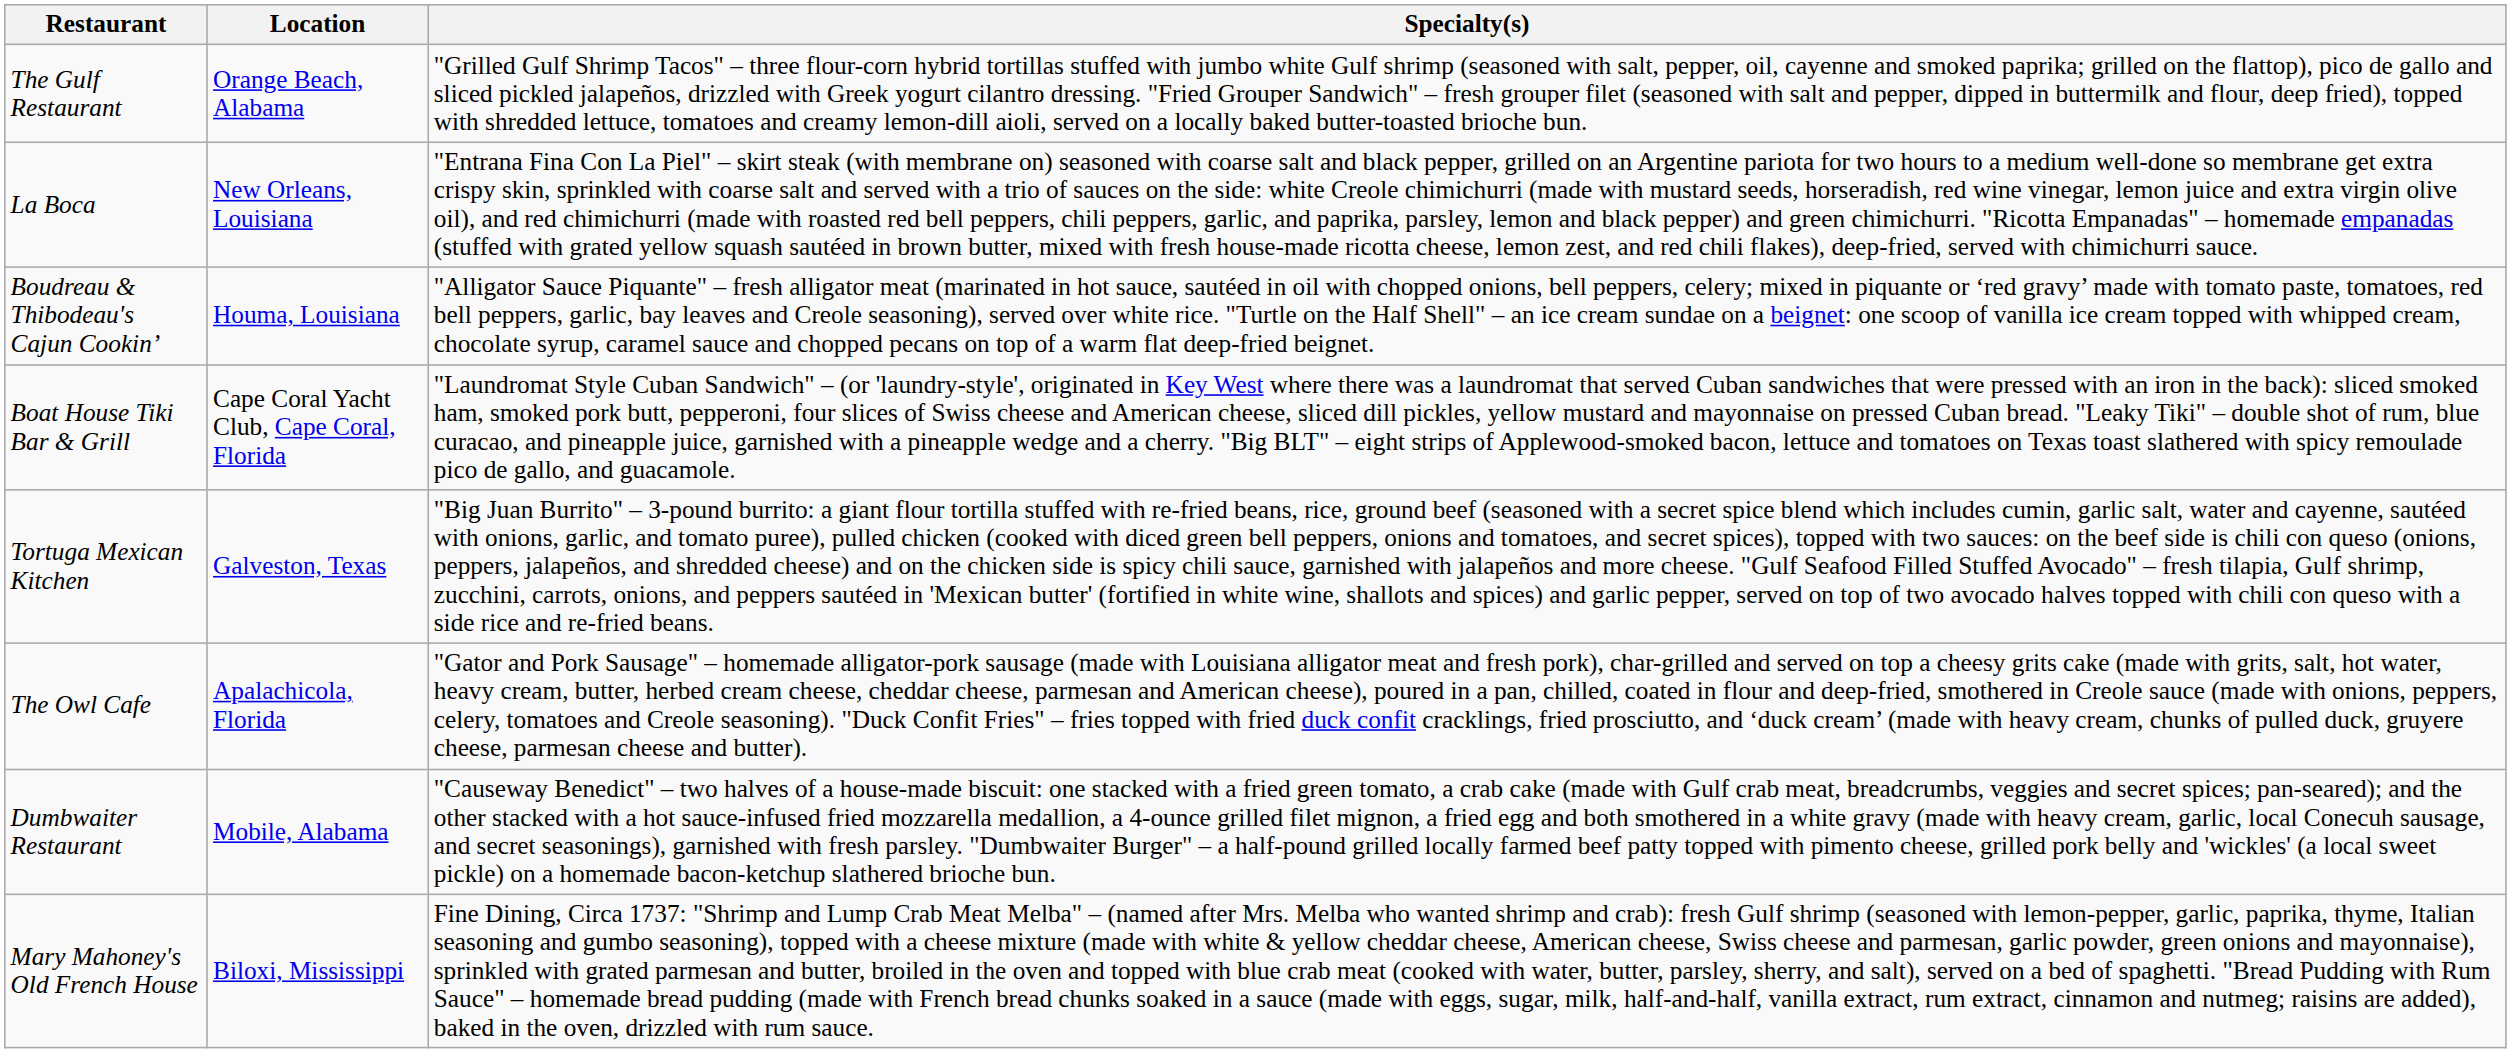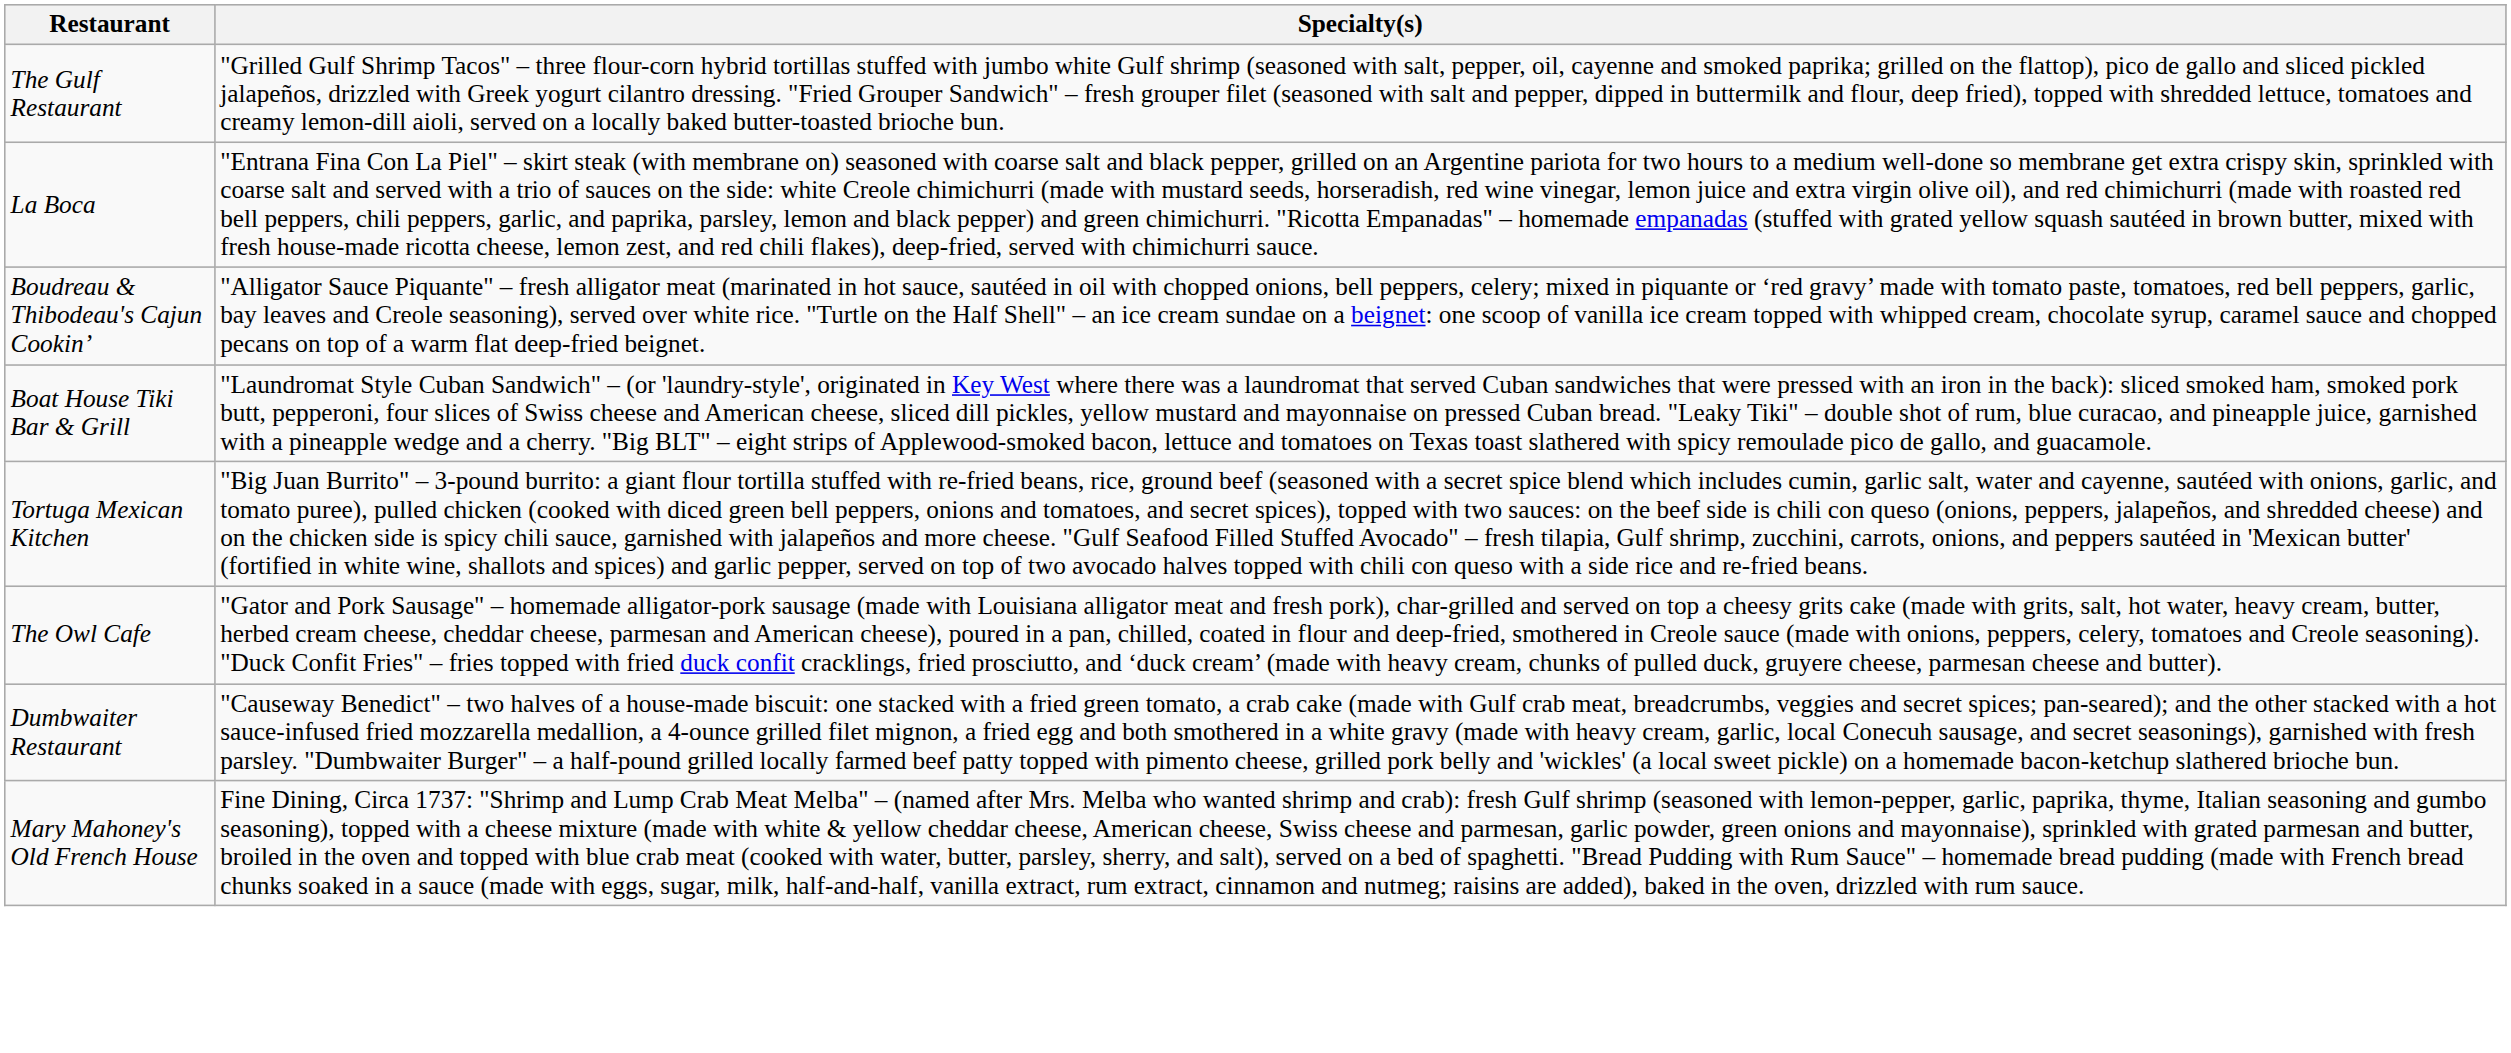 <table class="wikitable" style="width:100%;">
 <tr>
 <th>Restaurant</th>
-<th>Location</th>
 <th>Specialty(s)</th>
 </tr>
 <tr>
 <td><em>The Gulf Restaurant</em></td>
-<td><a href='#'>Orange Beach, Alabama</a></td>
 <td>"Grilled Gulf Shrimp Tacos" – three flour-corn hybrid tortillas stuffed with jumbo white Gulf shrimp (seasoned with salt, pepper, oil, cayenne and smoked paprika; grilled on the flattop), pico de gallo and sliced pickled jalapeños, drizzled with Greek yogurt cilantro dressing. "Fried Grouper Sandwich" – fresh grouper filet (seasoned with salt and pepper, dipped in buttermilk and flour, deep fried), topped with shredded lettuce, tomatoes and creamy lemon-dill aioli, served on a locally baked butter-toasted brioche bun.</td>
 </tr>
 <tr>
 <td><em>La Boca</em></td>
-<td><a href='#'>New Orleans, Louisiana</a></td>
 <td>"Entrana Fina Con La Piel" – skirt steak (with membrane on) seasoned with coarse salt and black pepper, grilled on an Argentine pariota for two hours to a medium well-done so membrane get extra crispy skin, sprinkled with coarse salt and served with a trio of sauces on the side: white Creole chimichurri (made with mustard seeds, horseradish, red wine vinegar, lemon juice and extra virgin olive oil), and red chimichurri (made with roasted red bell peppers, chili peppers, garlic, and paprika, parsley, lemon and black pepper) and green chimichurri. "Ricotta Empanadas" – homemade <a href='#'>empanadas</a> (stuffed with grated yellow squash sautéed in brown butter, mixed with fresh house-made ricotta cheese, lemon zest, and red chili flakes), deep-fried, served with chimichurri sauce.</td>
 </tr>
 <tr>
 <td><em>Boudreau & Thibodeau's Cajun Cookin’</em></td>
-<td><a href='#'>Houma, Louisiana</a></td>
 <td>"Alligator Sauce Piquante" – fresh alligator meat (marinated in hot sauce, sautéed in oil with chopped onions, bell peppers, celery; mixed in piquante or ‘red gravy’ made with tomato paste, tomatoes, red bell peppers, garlic, bay leaves and Creole seasoning), served over white rice. "Turtle on the Half Shell" – an ice cream sundae on a <a href='#'>beignet</a>: one scoop of vanilla ice cream topped with whipped cream, chocolate syrup, caramel sauce and chopped pecans on top of a warm flat deep-fried beignet.</td>
 </tr>
 <tr>
 <td><em>Boat House Tiki Bar & Grill</em></td>
-<td>Cape Coral Yacht Club, <a href='#'>Cape Coral, Florida</a></td>
 <td>"Laundromat Style Cuban Sandwich" – (or 'laundry-style', originated in <a href='#'>Key West</a> where there was a laundromat that served Cuban sandwiches that were pressed with an iron in the back): sliced smoked ham, smoked pork butt, pepperoni, four slices of Swiss cheese and American cheese, sliced dill pickles, yellow mustard and mayonnaise on pressed Cuban bread. "Leaky Tiki" – double shot of rum, blue curacao, and pineapple juice, garnished with a pineapple wedge and a cherry. "Big BLT" – eight strips of Applewood-smoked bacon, lettuce and tomatoes on Texas toast slathered with spicy remoulade pico de gallo, and guacamole.</td>
 </tr>
 <tr>
 <td><em>Tortuga Mexican Kitchen</em></td>
-<td><a href='#'>Galveston, Texas</a></td>
 <td>"Big Juan Burrito" – 3-pound burrito: a giant flour tortilla stuffed with re-fried beans, rice, ground beef (seasoned with a secret spice blend which includes cumin, garlic salt, water and cayenne, sautéed with onions, garlic, and tomato puree), pulled chicken (cooked with diced green bell peppers, onions and tomatoes, and secret spices), topped with two sauces: on the beef side is chili con queso (onions, peppers, jalapeños, and shredded cheese) and on the chicken side is spicy chili sauce, garnished with jalapeños and more cheese. "Gulf Seafood Filled Stuffed Avocado" – fresh tilapia, Gulf shrimp, zucchini, carrots, onions, and peppers sautéed in 'Mexican butter' (fortified in white wine, shallots and spices) and garlic pepper, served on top of two avocado halves topped with chili con queso with a side rice and re-fried beans.</td>
 </tr>
 <tr>
 <td><em>The Owl Cafe</em></td>
-<td><a href='#'>Apalachicola, Florida</a></td>
 <td>"Gator and Pork Sausage" – homemade alligator-pork sausage (made with Louisiana alligator meat and fresh pork), char-grilled and served on top a cheesy grits cake (made with grits, salt, hot water, heavy cream, butter, herbed cream cheese, cheddar cheese, parmesan and American cheese), poured in a pan, chilled, coated in flour and deep-fried, smothered in Creole sauce (made with onions, peppers, celery, tomatoes and Creole seasoning). "Duck Confit Fries" – fries topped with fried <a href='#'>duck confit</a> cracklings, fried prosciutto, and ‘duck cream’ (made with heavy cream, chunks of pulled duck, gruyere cheese, parmesan cheese and butter).</td>
 </tr>
 <tr>
 <td><em>Dumbwaiter Restaurant</em></td>
-<td><a href='#'>Mobile, Alabama</a></td>
 <td>"Causeway Benedict" – two halves of a house-made biscuit: one stacked with a fried green tomato, a crab cake (made with Gulf crab meat, breadcrumbs, veggies and secret spices; pan-seared); and the other stacked with a hot sauce-infused fried mozzarella medallion, a 4-ounce grilled filet mignon, a fried egg and both smothered in a white gravy (made with heavy cream, garlic, local Conecuh sausage, and secret seasonings), garnished with fresh parsley. "Dumbwaiter Burger" – a half-pound grilled locally farmed beef patty topped with pimento cheese, grilled pork belly and 'wickles' (a local sweet pickle) on a homemade bacon-ketchup slathered brioche bun.</td>
 </tr>
 <tr>
 <td><em>Mary Mahoney's Old French House</em></td>
-<td><a href='#'>Biloxi, Mississippi</a></td>
 <td>Fine Dining, Circa 1737: "Shrimp and Lump Crab Meat Melba" – (named after Mrs. Melba who wanted shrimp and crab): fresh Gulf shrimp (seasoned with lemon-pepper, garlic, paprika, thyme, Italian seasoning and gumbo seasoning), topped with a cheese mixture (made with white & yellow cheddar cheese, American cheese, Swiss cheese and parmesan, garlic powder, green onions and mayonnaise), sprinkled with grated parmesan and butter, broiled in the oven and topped with blue crab meat (cooked with water, butter, parsley, sherry, and salt), served on a bed of spaghetti. "Bread Pudding with Rum Sauce" – homemade bread pudding (made with French bread chunks soaked in a sauce (made with eggs, sugar, milk, half-and-half, vanilla extract, rum extract, cinnamon and nutmeg; raisins are added), baked in the oven, drizzled with rum sauce.</td>
 </tr>
 </table>
